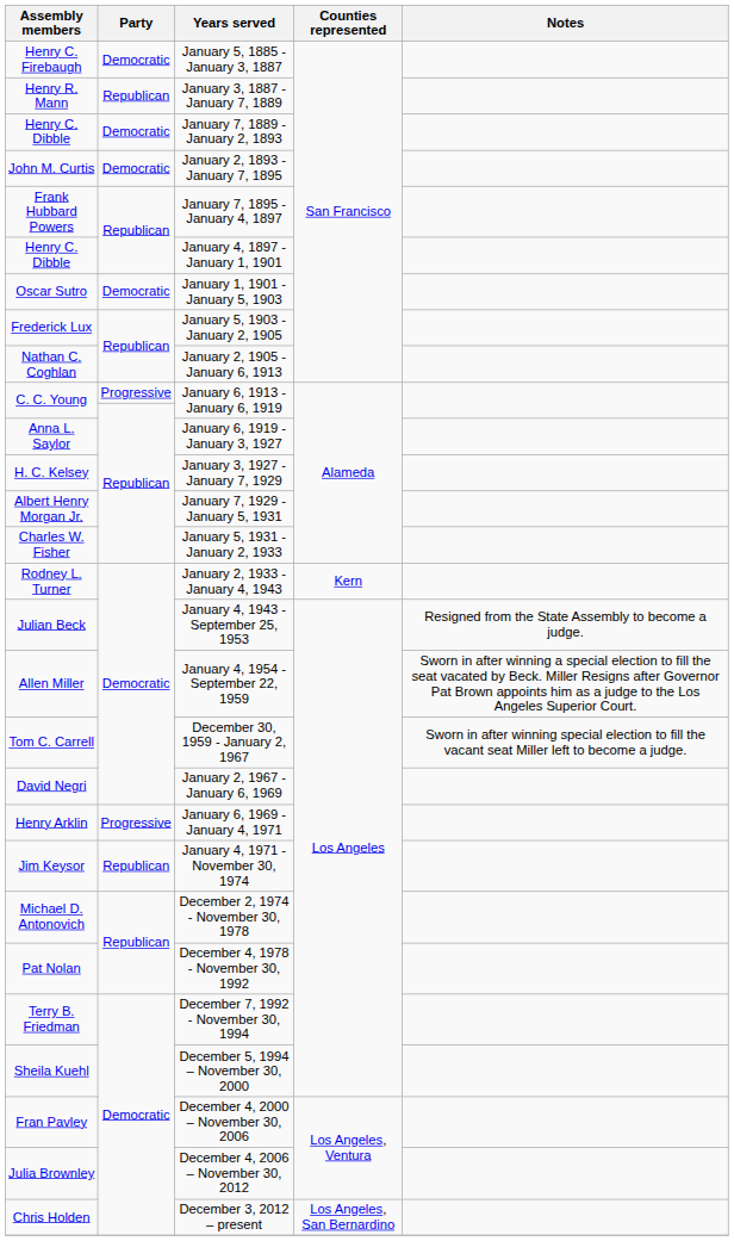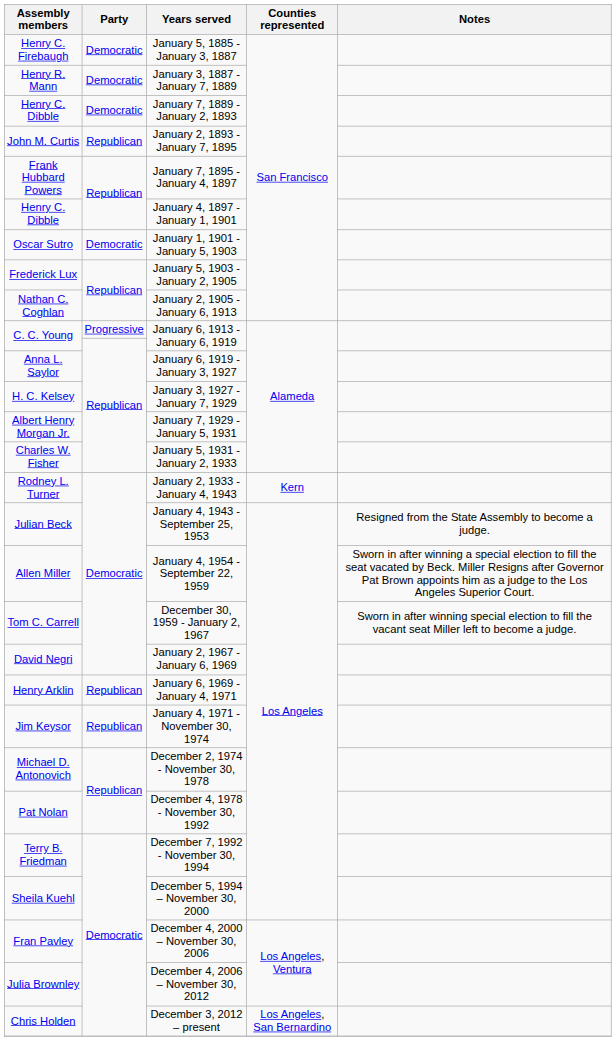 <table class=wikitable style="text-align:center">
 <tr>
 <th>Assembly members</th>
 <th>Party</th>
 <th>Years served</th>
 <th>Counties represented</th>
 <th>Notes</th>
 </tr>
 <tr>
 <td><a href='#'>Henry C. Firebaugh</a></td>
 <td><a href='#'>Democratic</a></td>
 <td>January 5, 1885 - January 3, 1887</td>
 <td rowspan=9><a href='#'>San Francisco</a></td>
 <td></td>
 </tr>
 <tr>
 <td><a href='#'>Henry R. Mann</a></td>
-<td><a href='#'>Republican</a></td>
+<td><a href='#'>Democratic</a></td>
 <td>January 3, 1887 - January 7, 1889</td>
 <td></td>
 </tr>
 <tr>
 <td><a href='#'>Henry C. Dibble</a></td>
 <td><a href='#'>Democratic</a></td>
 <td>January 7, 1889 - January 2, 1893</td>
 <td></td>
 </tr>
 <tr>
 <td><a href='#'>John M. Curtis</a></td>
-<td><a href='#'>Democratic</a></td>
+<td><a href='#'>Republican</a></td>
 <td>January 2, 1893 - January 7, 1895</td>
 <td></td>
 </tr>
 <tr>
 <td><a href='#'>Frank Hubbard Powers</a></td>
 <td rowspan=2 ><a href='#'>Republican</a></td>
 <td>January 7, 1895 - January 4, 1897</td>
 <td></td>
 </tr>
 <tr>
 <td><a href='#'>Henry C. Dibble</a></td>
 <td>January 4, 1897 - January 1, 1901</td>
 <td></td>
 </tr>
 <tr>
 <td><a href='#'>Oscar Sutro</a></td>
 <td><a href='#'>Democratic</a></td>
 <td>January 1, 1901 - January 5, 1903</td>
 <td></td>
 </tr>
 <tr>
 <td><a href='#'>Frederick Lux</a></td>
 <td rowspan=3 ><a href='#'>Republican</a></td>
 <td>January 5, 1903 - January 2, 1905</td>
 <td></td>
 </tr>
 <tr>
 <td><a href='#'>Nathan C. Coghlan</a></td>
 <td>January 2, 1905 - January 6, 1913</td>
 <td></td>
 </tr>
 <tr>
 <td rowspan=3><a href='#'>C. C. Young</a></td>
 <td rowspan=3>January 6, 1913 - January 6, 1919</td>
 <td rowspan=7><a href='#'>Alameda</a></td>
 <td rowspan=3></td>
 </tr>
 <tr>
 <td><a href='#'>Progressive</a></td>
 </tr>
 <tr>
 <td rowspan=5 ><a href='#'>Republican</a></td>
 </tr>
 <tr>
 <td><a href='#'>Anna L. Saylor</a></td>
 <td>January 6, 1919 - January 3, 1927</td>
 <td></td>
 </tr>
 <tr>
 <td><a href='#'>H. C. Kelsey</a></td>
 <td>January 3, 1927 - January 7, 1929</td>
 <td></td>
 </tr>
 <tr>
 <td><a href='#'>Albert Henry Morgan Jr.</a></td>
 <td>January 7, 1929 - January 5, 1931</td>
 <td></td>
 </tr>
 <tr>
 <td><a href='#'>Charles W. Fisher</a></td>
 <td>January 5, 1931 - January 2, 1933</td>
 <td></td>
 </tr>
 <tr>
 <td><a href='#'>Rodney L. Turner</a></td>
 <td rowspan=5 ><a href='#'>Democratic</a></td>
 <td>January 2, 1933 - January 4, 1943</td>
 <td><a href='#'>Kern</a></td>
 <td></td>
 </tr>
 <tr>
 <td><a href='#'>Julian Beck</a></td>
 <td>January 4, 1943 - September 25, 1953</td>
 <td rowspan=11><a href='#'>Los Angeles</a></td>
 <td>Resigned from the State Assembly to become a judge.</td>
 </tr>
 <tr>
 <td><a href='#'>Allen Miller</a></td>
 <td>January 4, 1954 - September 22, 1959</td>
 <td>Sworn in after winning a special election to fill the seat vacated by Beck. Miller Resigns after Governor Pat Brown appoints him as a judge to the Los Angeles Superior Court.</td>
 </tr>
 <tr>
 <td><a href='#'>Tom C. Carrell</a></td>
 <td>December 30, 1959 - January 2, 1967</td>
 <td>Sworn in after winning special election to fill the vacant seat Miller left to become a judge.</td>
 </tr>
 <tr>
 <td><a href='#'>David Negri</a></td>
 <td>January 2, 1967 - January 6, 1969</td>
 <td></td>
 </tr>
 <tr>
 <td><a href='#'>Henry Arklin</a></td>
-<td><a href='#'>Progressive</a></td>
+<td><a href='#'>Republican</a></td>
 <td>January 6, 1969 - January 4, 1971</td>
 <td></td>
 </tr>
 <tr>
 <td><a href='#'>Jim Keysor</a></td>
 <td><a href='#'>Republican</a></td>
 <td>January 4, 1971 - November 30, 1974</td>
 <td></td>
 </tr>
 <tr>
 <td><a href='#'>Michael D. Antonovich</a></td>
 <td rowspan=2 ><a href='#'>Republican</a></td>
 <td>December 2, 1974 - November 30, 1978</td>
 <td></td>
 </tr>
 <tr>
 <td><a href='#'>Pat Nolan</a></td>
 <td>December 4, 1978 - November 30, 1992</td>
 <td></td>
 </tr>
 <tr>
 <td><a href='#'>Terry B. Friedman</a></td>
 <td rowspan=6 ><a href='#'>Democratic</a></td>
 <td>December 7, 1992 - November 30, 1994</td>
 <td></td>
 </tr>
 <tr>
 <td><a href='#'>Sheila Kuehl</a></td>
 <td>December 5, 1994 – November 30, 2000</td>
 <td></td>
 </tr>
 <tr>
 <td rowspan=2><a href='#'>Fran Pavley</a></td>
 <td rowspan=2>December 4, 2000 – November 30, 2006</td>
 <td rowspan=2></td>
 </tr>
 <tr>
 <td rowspan=2><a href='#'>Los Angeles</a>, <a href='#'>Ventura</a></td>
 </tr>
 <tr>
 <td><a href='#'>Julia Brownley</a></td>
 <td>December 4, 2006 – November 30, 2012</td>
 <td></td>
 </tr>
 <tr>
 <td><a href='#'>Chris Holden</a></td>
 <td>December 3, 2012 – present</td>
 <td><a href='#'>Los Angeles</a>, <a href='#'>San Bernardino</a></td>
 <td></td>
 </tr>
 <tr>
 </tr>
 </table>
